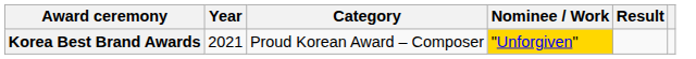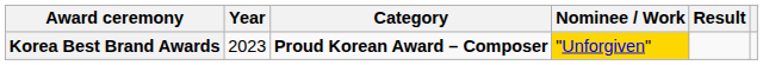 <table class="wikitable plainrowheaders sortable">
 <tr>
 <th scope="col">Award ceremony</th>
 <th scope="col">Year</th>
 <th scope="col">Category</th>
 <th scope="col">Nominee / Work</th>
 <th scope="col">Result</th>
 <th class="unsortable" scope="col"></th>
 </tr>
 <tr>
 <th scope="row">Korea Best Brand Awards</th>
-<td style="text-align:center">2021</td>
-<td>Proud Korean Award – Composer</td>
+<td style="text-align:center">2023</td>
+<td><strong>Proud Korean Award – Composer</strong></td>
 <td style="background: gold;">"<a href='#'>Unforgiven</a>"</td>
 <td></td>
 <td></td>
 </tr>
 </table>
